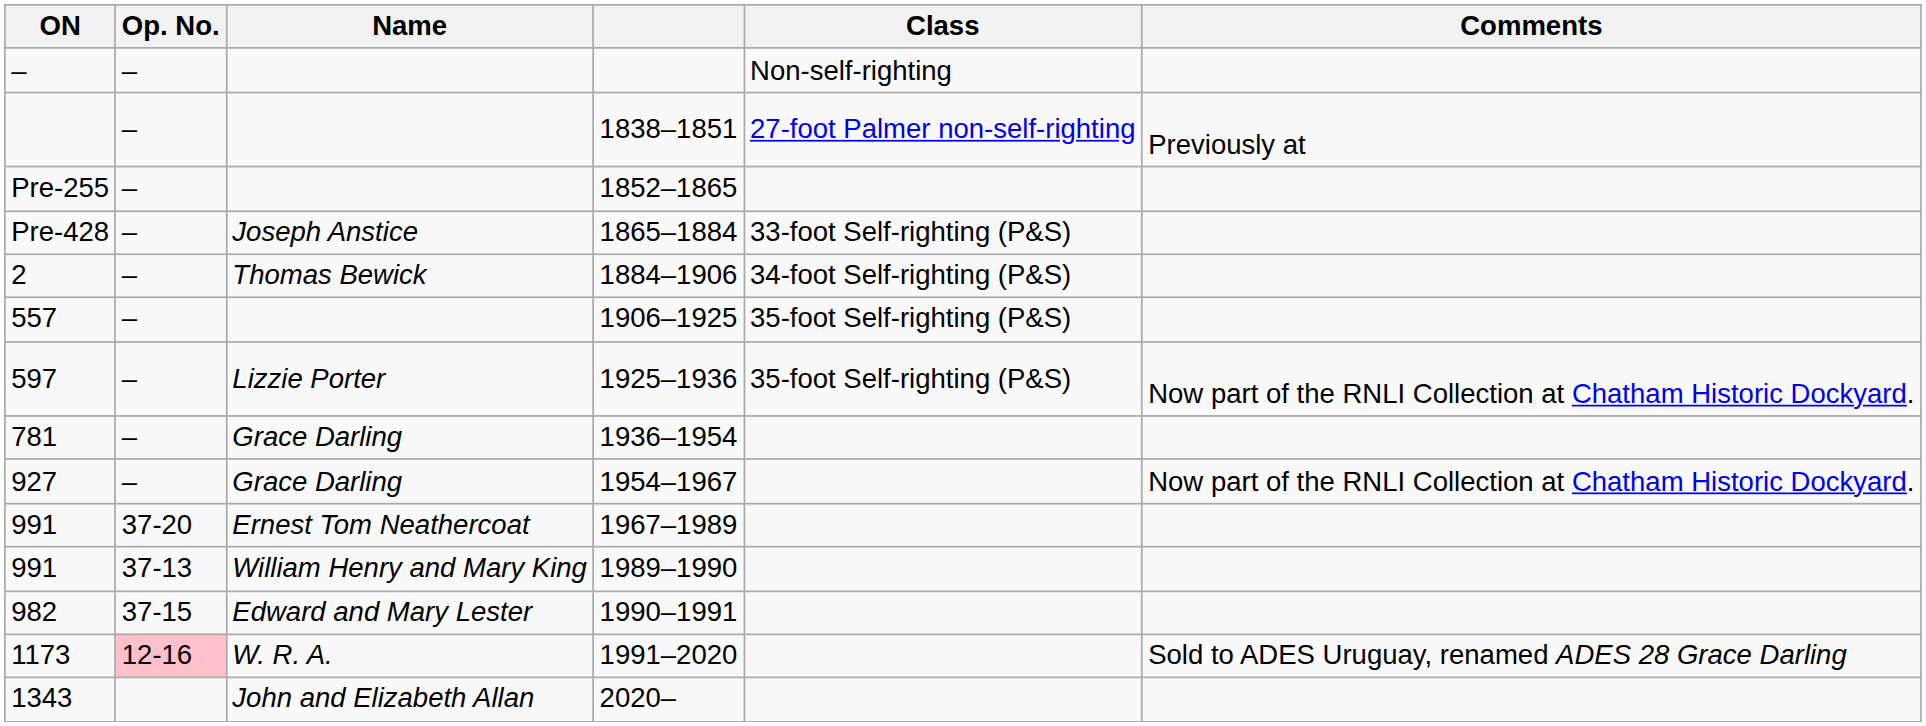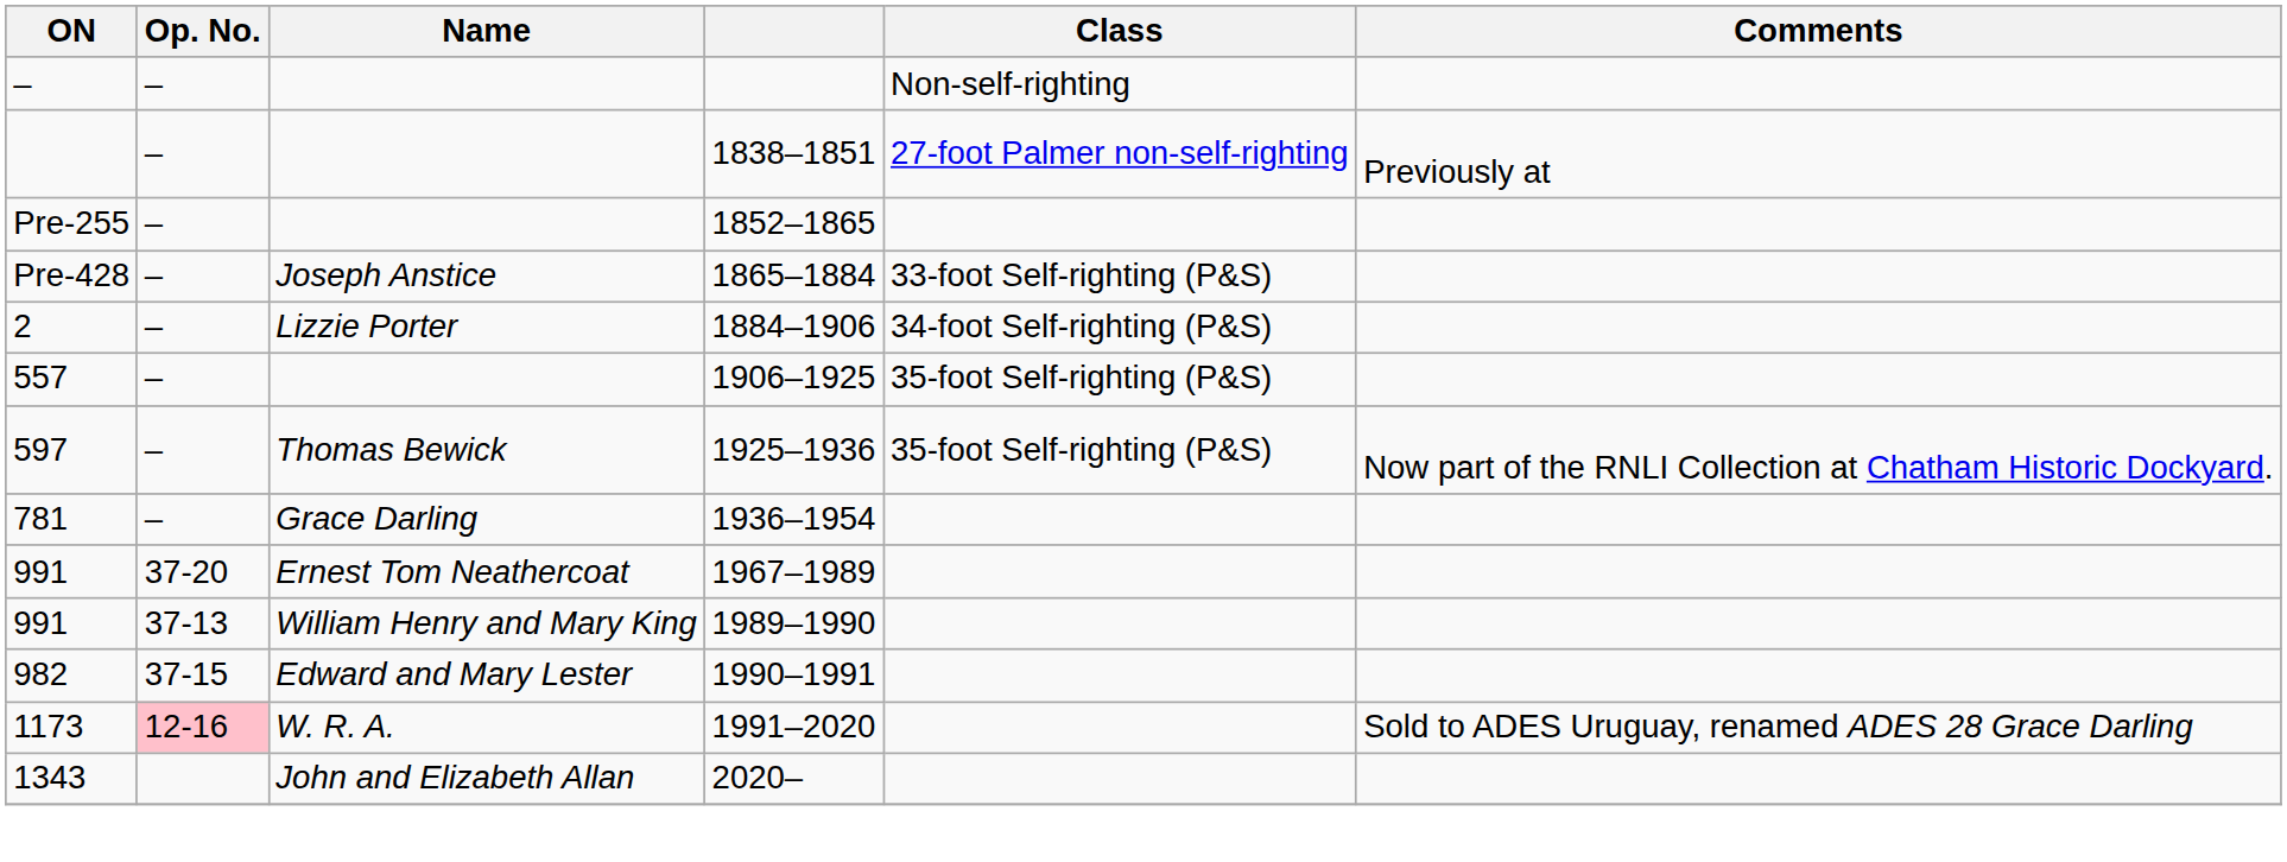 <table class="wikitable">
 <tr>
 <th>ON</th>
 <th>Op. No.</th>
 <th>Name</th>
 <th></th>
 <th>Class</th>
 <th>Comments</th>
 </tr>
 <tr>
 <td>–</td>
 <td>–</td>
 <td></td>
 <td></td>
 <td>Non-self-righting</td>
 <td></td>
 </tr>
 <tr>
 <td></td>
 <td>–</td>
 <td></td>
 <td>1838–1851</td>
 <td><a href='#'>27-foot Palmer non-self-righting</a></td>
 <td><br>Previously at </td>
 </tr>
 <tr>
 <td>Pre-255</td>
 <td>–</td>
 <td></td>
 <td>1852–1865</td>
 <td></td>
 <td></td>
 </tr>
 <tr>
 <td>Pre-428</td>
 <td>–</td>
 <td><em>Joseph Anstice</em></td>
 <td>1865–1884</td>
 <td>33-foot Self-righting (P&S)</td>
 <td></td>
 </tr>
 <tr>
 <td>2</td>
 <td>–</td>
-<td><em>Thomas Bewick</em></td>
+<td><em>Lizzie Porter</em></td>
 <td>1884–1906</td>
 <td>34-foot Self-righting (P&S)</td>
 <td></td>
 </tr>
 <tr>
 <td>557</td>
 <td>–</td>
 <td></td>
 <td>1906–1925</td>
 <td>35-foot Self-righting (P&S)</td>
 <td></td>
 </tr>
 <tr>
 <td>597</td>
 <td>–</td>
-<td><em>Lizzie Porter</em></td>
+<td><em>Thomas Bewick</em></td>
 <td>1925–1936</td>
 <td>35-foot Self-righting (P&S)</td>
 <td><br>Now part of the RNLI Collection at <a href='#'>Chatham Historic Dockyard</a>.</td>
 </tr>
 <tr>
 <td>781</td>
 <td>–</td>
 <td><em>Grace Darling</em></td>
 <td>1936–1954</td>
 <td></td>
 <td></td>
-</tr>
-<tr>
-<td>927</td>
-<td>–</td>
-<td><em>Grace Darling</em></td>
-<td>1954–1967</td>
-<td></td>
-<td>Now part of the RNLI Collection at <a href='#'>Chatham Historic Dockyard</a>.</td>
 </tr>
 <tr>
 <td>991</td>
 <td>37-20</td>
 <td><em>Ernest Tom Neathercoat</em></td>
 <td>1967–1989</td>
 <td></td>
 <td></td>
 </tr>
 <tr>
 <td>991</td>
 <td>37-13</td>
 <td><em>William Henry and Mary King</em></td>
 <td>1989–1990</td>
 <td></td>
 <td></td>
 </tr>
 <tr>
 <td>982</td>
 <td>37-15</td>
 <td><em>Edward and Mary Lester</em></td>
 <td>1990–1991</td>
 <td></td>
 <td></td>
 </tr>
 <tr>
 <td>1173</td>
 <td style="background: pink;">12-16</td>
 <td><em>W. R. A.</em></td>
 <td>1991–2020</td>
 <td></td>
 <td>Sold to ADES Uruguay, renamed <em>ADES 28 Grace Darling</em></td>
 </tr>
 <tr>
 <td>1343</td>
 <td></td>
 <td><em>John and Elizabeth Allan</em></td>
 <td>2020–</td>
 <td></td>
 <td></td>
 </tr>
 <tr>
 </tr>
 </table>
